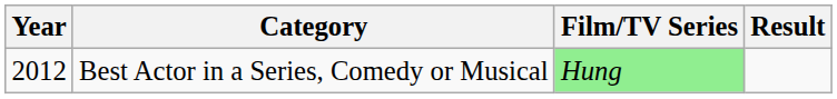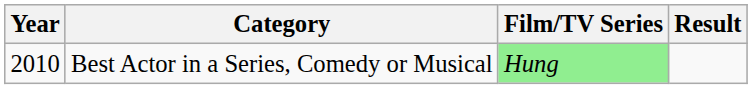 <table class="wikitable">
 <tr>
 <th>Year</th>
 <th>Category</th>
 <th>Film/TV Series</th>
 <th>Result</th>
 </tr>
 <tr>
-<td>2012</td>
+<td>2010</td>
 <td>Best Actor in a Series, Comedy or Musical</td>
 <td style="background: lightgreen;"><em>Hung</em></td>
 <td></td>
 </tr>
 </table>
